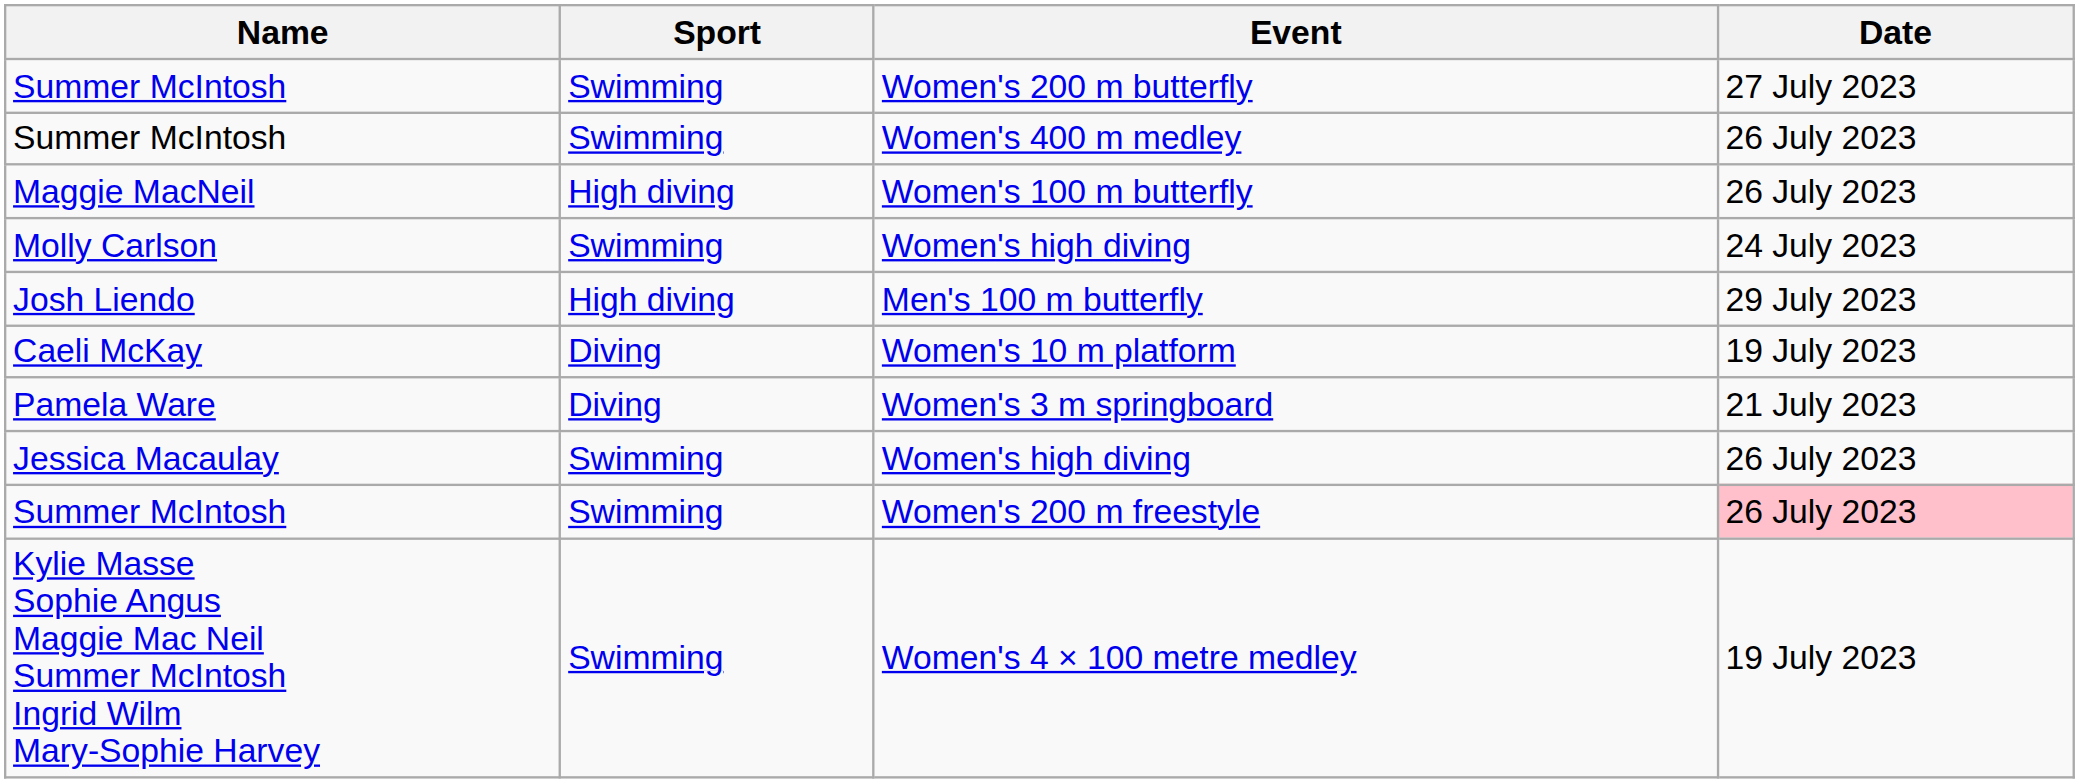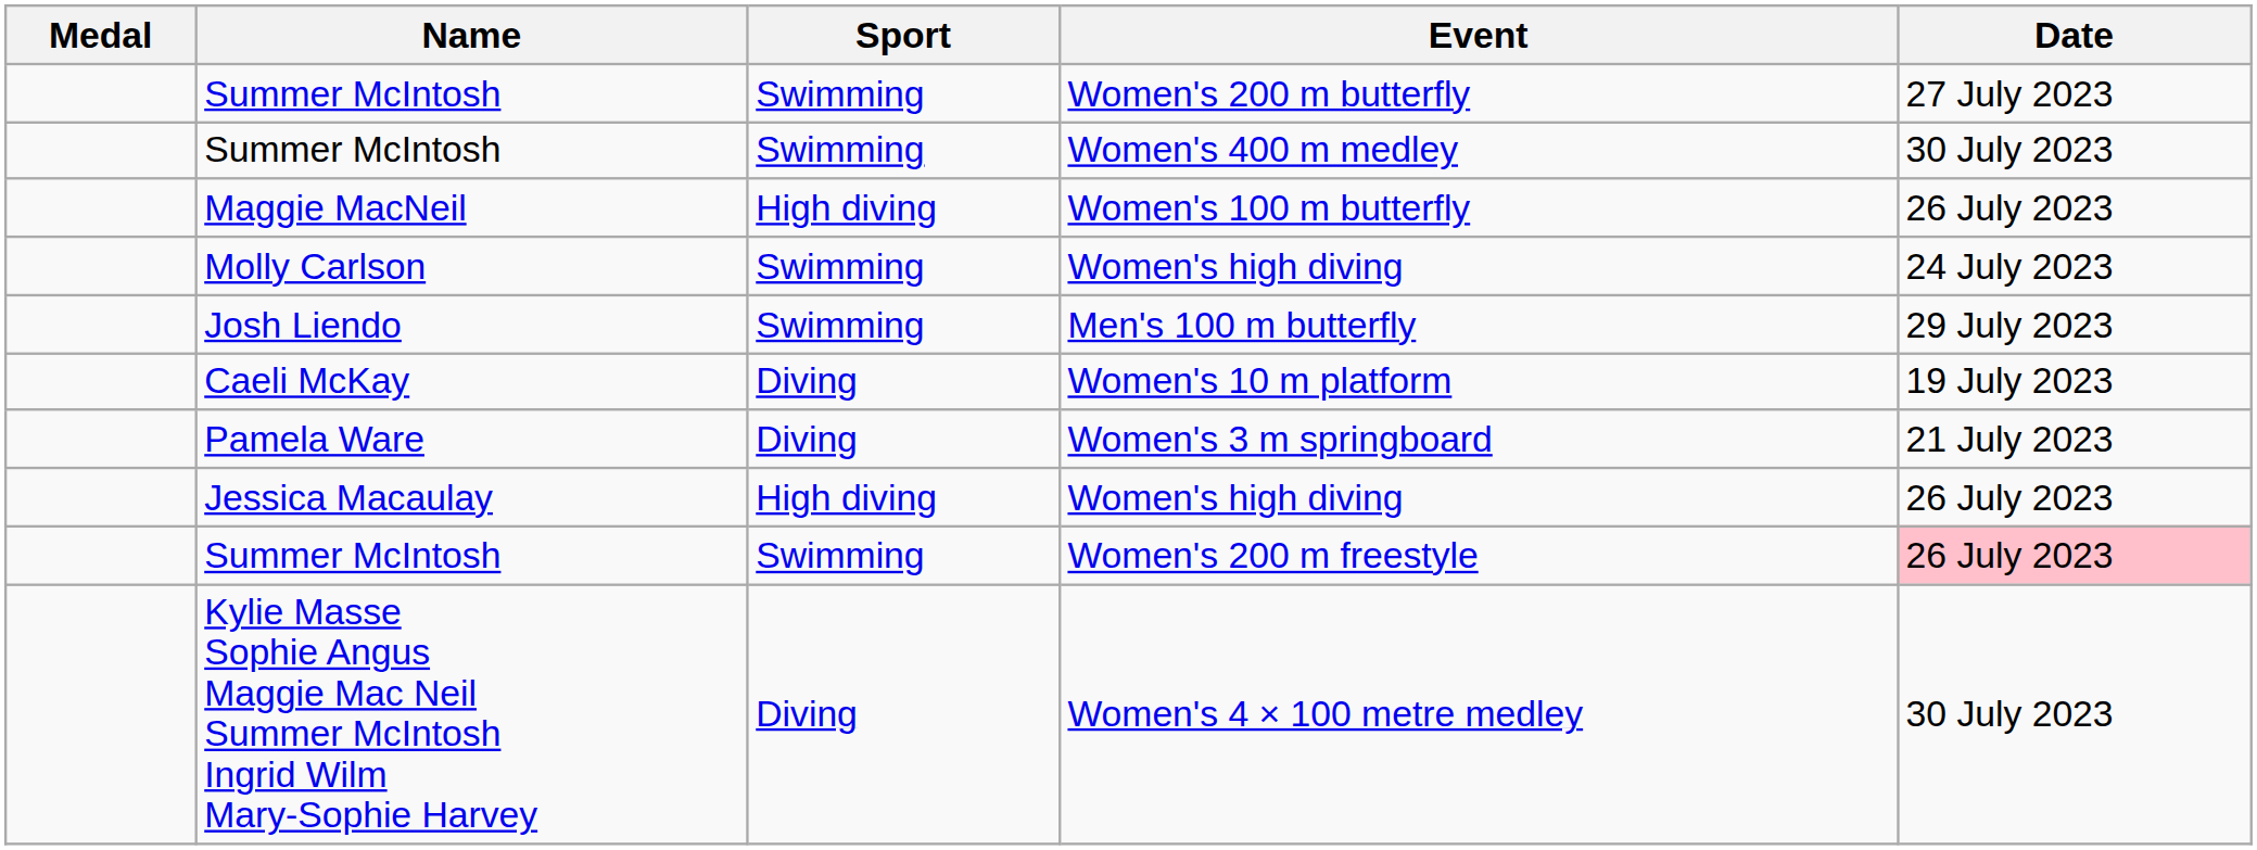 <table class="wikitable sortable" style="font-size:90%; width:70%;">
 <tr>
+<th>Medal</th>
 <th>Name</th>
 <th>Sport</th>
 <th>Event</th>
 <th>Date</th>
 </tr>
 <tr>
+<td align=center></td>
 <td><a href='#'>Summer McIntosh</a></td>
 <td><a href='#'>Swimming</a></td>
 <td><a href='#'>Women's 200 m butterfly</a></td>
 <td>27 July 2023</td>
 </tr>
 <tr>
+<td align=center></td>
 <td>Summer McIntosh</td>
 <td><a href='#'>Swimming</a></td>
 <td><a href='#'>Women's 400 m medley</a></td>
-<td>26 July 2023</td>
+<td>30 July 2023</td>
 </tr>
 <tr>
+<td align=center></td>
 <td><a href='#'>Maggie MacNeil</a></td>
 <td><a href='#'>High diving</a></td>
 <td><a href='#'>Women's 100 m butterfly</a></td>
 <td>26 July 2023</td>
 </tr>
 <tr>
+<td align=center></td>
 <td><a href='#'>Molly Carlson</a></td>
 <td><a href='#'>Swimming</a></td>
 <td><a href='#'>Women's high diving</a></td>
 <td>24 July 2023</td>
 </tr>
 <tr>
+<td align=center></td>
 <td><a href='#'>Josh Liendo</a></td>
-<td><a href='#'>High diving</a></td>
+<td><a href='#'>Swimming</a></td>
 <td><a href='#'>Men's 100 m butterfly</a></td>
 <td>29 July 2023</td>
 </tr>
 <tr>
+<td align=center></td>
 <td><a href='#'>Caeli McKay</a></td>
 <td><a href='#'>Diving</a></td>
 <td><a href='#'>Women's 10 m platform</a></td>
 <td>19 July 2023</td>
 </tr>
 <tr>
+<td align=center></td>
 <td><a href='#'>Pamela Ware</a></td>
 <td><a href='#'>Diving</a></td>
 <td><a href='#'>Women's 3 m springboard</a></td>
 <td>21 July 2023</td>
 </tr>
 <tr>
+<td align=center></td>
 <td><a href='#'>Jessica Macaulay</a></td>
-<td><a href='#'>Swimming</a></td>
+<td><a href='#'>High diving</a></td>
 <td><a href='#'>Women's high diving</a></td>
 <td>26 July 2023</td>
 </tr>
 <tr>
+<td align=center></td>
 <td><a href='#'>Summer McIntosh</a></td>
 <td><a href='#'>Swimming</a></td>
 <td><a href='#'>Women's 200 m freestyle</a></td>
 <td style="background: pink;">26 July 2023</td>
 </tr>
 <tr>
+<td align=center></td>
 <td><a href='#'>Kylie Masse</a><br><a href='#'>Sophie Angus</a><br><a href='#'>Maggie Mac Neil</a><br><a href='#'>Summer McIntosh</a><br><a href='#'>Ingrid Wilm</a><br><a href='#'>Mary-Sophie Harvey</a></td>
-<td><a href='#'>Swimming</a></td>
+<td><a href='#'>Diving</a></td>
 <td><a href='#'>Women's 4 × 100 metre medley</a></td>
-<td>19 July 2023</td>
+<td>30 July 2023</td>
 </tr>
 </table>
